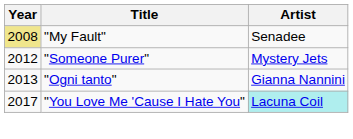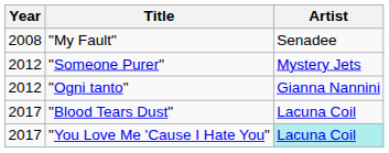 <table class="wikitable sortable">
 <tr>
 <th>Year</th>
 <th>Title</th>
 <th>Artist</th>
 </tr>
 <tr>
-<td style="background: khaki;">2008</td>
+<td>2008</td>
 <td>"My Fault"</td>
 <td>Senadee</td>
 </tr>
 <tr>
 <td>2012</td>
 <td>"<a href='#'>Someone Purer</a>"</td>
 <td><a href='#'>Mystery Jets</a></td>
 </tr>
 <tr>
-<td>2013</td>
+<td>2012</td>
 <td>"<a href='#'>Ogni tanto</a>"</td>
 <td><a href='#'>Gianna Nannini</a></td>
+</tr>
+<tr>
+<td>2017</td>
+<td>"<a href='#'>Blood Tears Dust</a>"</td>
+<td><a href='#'>Lacuna Coil</a></td>
 </tr>
 <tr>
 <td>2017</td>
 <td>"<a href='#'>You Love Me 'Cause I Hate You</a>"</td>
 <td style="background: paleturquoise;"><a href='#'>Lacuna Coil</a></td>
 </tr>
 </table>
